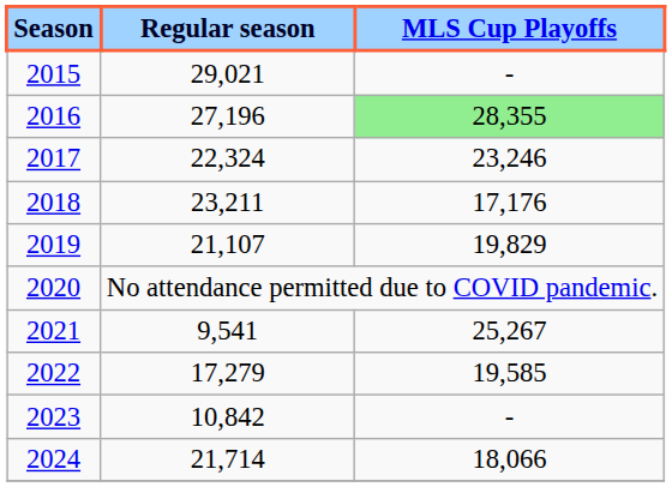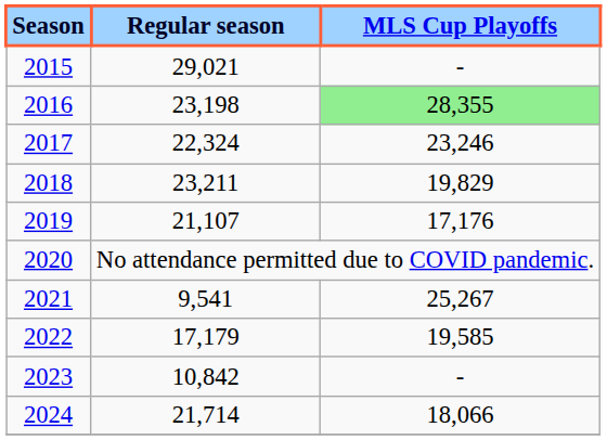 <table class="wikitable" style="text-align:center; margin-left: lem;">
 <tr>
 <th style="background:#9fd2ff; color:#000229; border:2px solid #FF5E36;">Season</th>
 <th style="background:#9fd2ff; color:#000229; border:2px solid #FF5E36;">Regular season</th>
 <th style="background:#9fd2ff; color:#000229; border:2px solid #FF5E36;"><a href='#'><span>MLS Cup Playoffs</span></a></th>
 </tr>
 <tr>
 <td><a href='#'>2015</a></td>
 <td>29,021</td>
 <td>-</td>
 </tr>
 <tr>
 <td><a href='#'>2016</a></td>
-<td>27,196</td>
+<td>23,198</td>
 <td style="background: lightgreen;">28,355</td>
 </tr>
 <tr>
 <td><a href='#'>2017</a></td>
 <td>22,324</td>
 <td>23,246</td>
 </tr>
 <tr>
 <td><a href='#'>2018</a></td>
 <td>23,211</td>
-<td>17,176</td>
+<td>19,829</td>
 </tr>
 <tr>
 <td><a href='#'>2019</a></td>
 <td>21,107</td>
-<td>19,829</td>
+<td>17,176</td>
 </tr>
 <tr>
 <td><a href='#'>2020</a></td>
 <td colspan="2">No attendance permitted due to <a href='#'>COVID pandemic</a>.</td>
 </tr>
 <tr>
 <td><a href='#'>2021</a></td>
 <td>9,541</td>
 <td>25,267</td>
 </tr>
 <tr>
 <td><a href='#'>2022</a></td>
-<td>17,279</td>
+<td>17,179</td>
 <td>19,585</td>
 </tr>
 <tr>
 <td><a href='#'>2023</a></td>
 <td>10,842</td>
 <td>-</td>
 </tr>
 <tr>
 <td><a href='#'>2024</a></td>
 <td>21,714</td>
 <td>18,066</td>
 </tr>
 <tr>
 </tr>
 </table>
